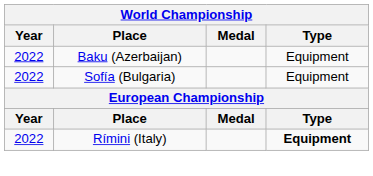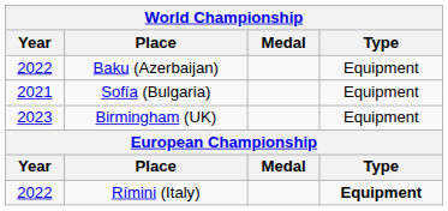 <table class="wikitable center col2izq" style="text-align:center;width:445px;">
 <tr>
 <th colspan="4"><a href='#'>World Championship</a></th>
 </tr>
 <tr>
 <th>Year</th>
 <th>Place</th>
 <th>Medal</th>
 <th>Type</th>
 </tr>
 <tr>
 <td><a href='#'>2022</a></td>
 <td><a href='#'>Baku</a> (Azerbaijan)</td>
 <td></td>
 <td>Equipment</td>
 </tr>
 <tr>
-<td><a href='#'>2022</a></td>
+<td><a href='#'>2021</a></td>
 <td><a href='#'>Sofía</a> (Bulgaria)</td>
+<td></td>
+<td>Equipment</td>
+</tr>
+<tr>
+<td><a href='#'>2023</a></td>
+<td><a href='#'>Birmingham</a> (UK)</td>
 <td></td>
 <td>Equipment</td>
 </tr>
 <tr>
 <th colspan="4"><a href='#'>European Championship</a></th>
 </tr>
 <tr>
 <th>Year</th>
 <th>Place</th>
 <th>Medal</th>
 <th>Type</th>
 </tr>
 <tr>
 <td><a href='#'>2022</a></td>
 <td><a href='#'>Rímini</a> (Italy)</td>
 <td></td>
 <td><strong>Equipment</strong></td>
 </tr>
 </table>
